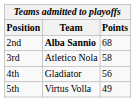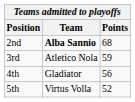 <table class="wikitable">
 <tr>
 <th colspan="3"><em>Teams admitted to playoffs</em></th>
 </tr>
 <tr>
 <th>Position</th>
 <th>Team</th>
 <th>Points</th>
 </tr>
 <tr>
 <td>2nd</td>
 <td><strong>Alba Sannio</strong></td>
 <td>68</td>
 </tr>
 <tr>
 <td>3rd</td>
 <td>Atletico Nola</td>
-<td>58</td>
+<td>59</td>
 </tr>
 <tr>
 <td>4th</td>
 <td>Gladiator</td>
 <td>56</td>
 </tr>
 <tr>
 <td>5th</td>
 <td>Virtus Volla</td>
-<td>49</td>
+<td>52</td>
 </tr>
 </table>
